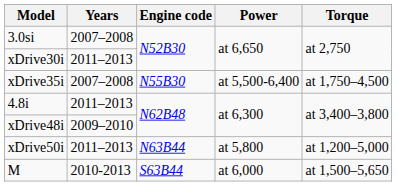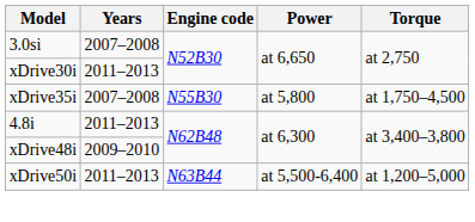 <table class="wikitable sortable collapsible">
 <tr>
 <th>Model</th>
 <th>Years</th>
 <th>Engine code</th>
 <th>Power</th>
 <th>Torque</th>
 </tr>
 <tr>
 <td>3.0si</td>
 <td>2007–2008</td>
 <td rowspan=2><em><a href='#'>N52B30</a></em></td>
 <td rowspan=2> at 6,650</td>
 <td rowspan="2"> at 2,750</td>
 </tr>
 <tr>
 <td>xDrive30i</td>
 <td>2011–2013</td>
 </tr>
 <tr>
 <td>xDrive35i</td>
 <td>2007–2008</td>
 <td><em><a href='#'>N55B30</a></em></td>
-<td> at 5,500-6,400</td>
+<td> at 5,800</td>
 <td> at 1,750–4,500</td>
 </tr>
 <tr>
 <td>4.8i</td>
 <td>2011–2013</td>
 <td rowspan=2><em><a href='#'>N62B48</a></em></td>
 <td rowspan=2> at 6,300</td>
 <td rowspan="2"> at 3,400–3,800</td>
 </tr>
 <tr>
 <td>xDrive48i</td>
 <td>2009–2010</td>
 </tr>
 <tr>
 <td>xDrive50i</td>
 <td>2011–2013</td>
 <td><em><a href='#'>N63B44</a></em></td>
-<td> at 5,800</td>
+<td> at 5,500-6,400</td>
 <td> at 1,200–5,000</td>
 </tr>
-<tr>
-<td>M</td>
-<td>2010-2013</td>
-<td><em><a href='#'>S63B44</a></em></td>
-<td> at 6,000</td>
-<td> at 1,500–5,650</td>
-</tr>
 </table>
